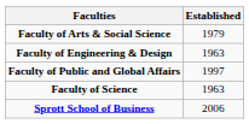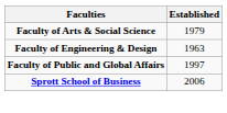 <table class="wikitable"  style="font-size:90%; border:0; text-align:center; line-height:120%; float:right;">
 <tr>
 <th><strong>Faculties</strong></th>
 <th><strong>Established</strong></th>
 </tr>
 <tr>
 <td><strong>Faculty of Arts & Social Science</strong></td>
 <td>1979</td>
 </tr>
 <tr>
 <td><strong>Faculty of Engineering & Design</strong></td>
 <td>1963</td>
 </tr>
 <tr>
 <td><strong>Faculty of Public and Global Affairs</strong></td>
 <td>1997</td>
 </tr>
 <tr>
-<td><strong>Faculty of Science</strong></td>
-<td>1963</td>
-</tr>
-<tr>
 <td><strong><a href='#'>Sprott School of Business</a></strong></td>
 <td>2006</td>
 </tr>
 </table>
